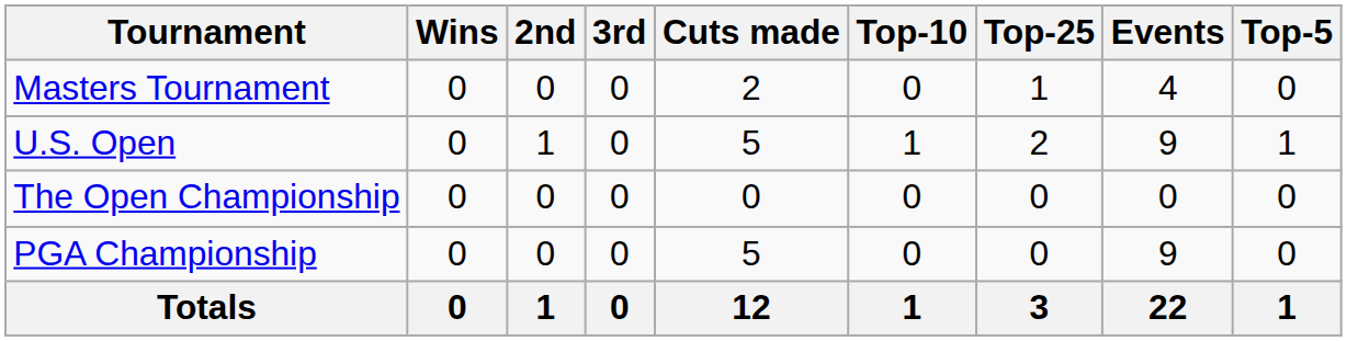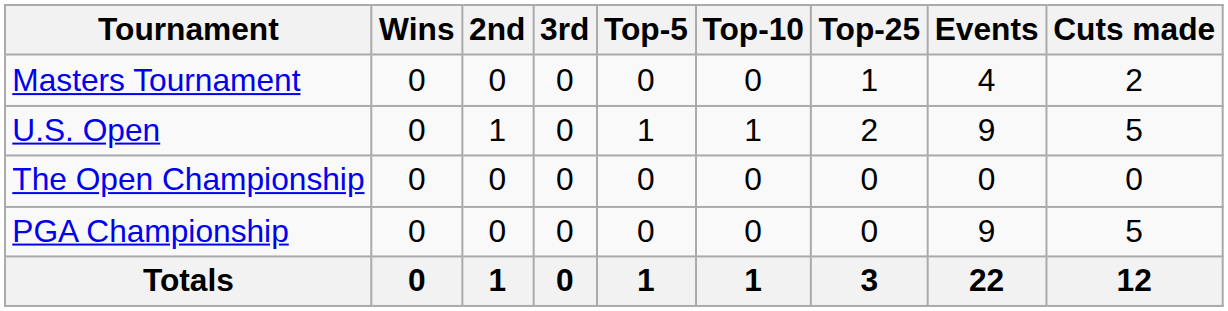 <table class=wikitable style=text-align:center>
 <tr>
 <th>Tournament</th>
 <th>Wins</th>
 <th>2nd</th>
 <th>3rd</th>
-<th>Cuts made</th>
+<th>Top-5</th>
 <th>Top-10</th>
 <th>Top-25</th>
 <th>Events</th>
-<th>Top-5</th>
+<th>Cuts made</th>
 </tr>
 <tr>
 <td align=left><a href='#'>Masters Tournament</a></td>
 <td>0</td>
 <td>0</td>
 <td>0</td>
-<td>2</td>
+<td>0</td>
 <td>0</td>
 <td>1</td>
 <td>4</td>
-<td>0</td>
+<td>2</td>
 </tr>
 <tr>
 <td align=left><a href='#'>U.S. Open</a></td>
 <td>0</td>
 <td>1</td>
 <td>0</td>
-<td>5</td>
+<td>1</td>
 <td>1</td>
 <td>2</td>
 <td>9</td>
-<td>1</td>
+<td>5</td>
 </tr>
 <tr>
 <td align=left><a href='#'>The Open Championship</a></td>
 <td>0</td>
 <td>0</td>
 <td>0</td>
 <td>0</td>
 <td>0</td>
 <td>0</td>
 <td>0</td>
 <td>0</td>
 </tr>
 <tr>
 <td align=left><a href='#'>PGA Championship</a></td>
 <td>0</td>
 <td>0</td>
 <td>0</td>
-<td>5</td>
+<td>0</td>
 <td>0</td>
 <td>0</td>
 <td>9</td>
-<td>0</td>
+<td>5</td>
 </tr>
 <tr>
 <th>Totals</th>
 <th>0</th>
 <th>1</th>
 <th>0</th>
-<th>12</th>
+<th>1</th>
 <th>1</th>
 <th>3</th>
 <th>22</th>
-<th>1</th>
+<th>12</th>
 </tr>
 </table>
